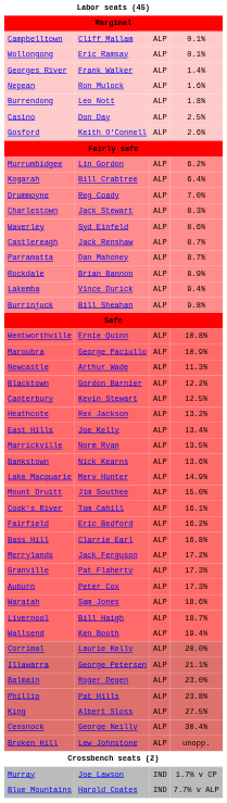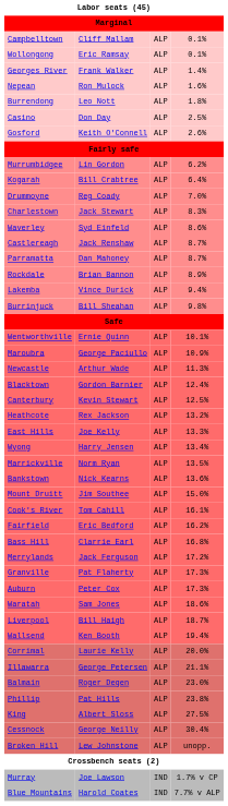 <table class="toccolours" cellpadding="5" cellspacing="0" style="float:left; margin-right:.5em; margin-top:.4em; font-size:90%;">
 <tr>
 <td COLSPAN=4 align="center"><strong>Labor seats (45)</strong></td>
 </tr>
 <tr>
 <td COLSPAN=4 align="center" bgcolor="red"><span><strong>Marginal</strong></span></td>
 </tr>
 <tr>
 <td align="left" bgcolor="FFCACA"><a href='#'>Campbelltown</a></td>
 <td align="left" bgcolor="FFCACA"><a href='#'>Cliff Mallam</a></td>
 <td align="left" bgcolor="FFCACA">ALP</td>
 <td align="center" bgcolor="FFCACA">0.1%</td>
 </tr>
 <tr>
 <td align="left" bgcolor="FFCACA"><a href='#'>Wollongong</a></td>
 <td align="left" bgcolor="FFCACA"><a href='#'>Eric Ramsay</a></td>
 <td align="left" bgcolor="FFCACA">ALP</td>
 <td align="center" bgcolor="FFCACA">0.1%</td>
 </tr>
 <tr>
 <td align="left" bgcolor="FFCACA"><a href='#'>Georges River</a></td>
 <td align="left" bgcolor="FFCACA"><a href='#'>Frank Walker</a></td>
 <td align="left" bgcolor="FFCACA">ALP</td>
 <td align="center" bgcolor="FFCACA">1.4%</td>
 </tr>
 <tr>
 <td align="left" bgcolor="FFCACA"><a href='#'>Nepean</a></td>
 <td align="left" bgcolor="FFCACA"><a href='#'>Ron Mulock</a></td>
 <td align="left" bgcolor="FFCACA">ALP</td>
 <td align="center" bgcolor="FFCACA">1.6%</td>
 </tr>
 <tr>
 <td align="left" bgcolor="FFCACA"><a href='#'>Burrendong</a></td>
 <td align="left" bgcolor="FFCACA"><a href='#'>Leo Nott</a></td>
 <td align="left" bgcolor="FFCACA">ALP</td>
 <td align="center" bgcolor="FFCACA">1.8%</td>
 </tr>
 <tr>
 <td align="left" bgcolor="FFCACA"><a href='#'>Casino</a></td>
 <td align="left" bgcolor="FFCACA"><a href='#'>Don Day</a></td>
 <td align="left" bgcolor="FFCACA">ALP</td>
 <td align="center" bgcolor="FFCACA">2.5%</td>
 </tr>
 <tr>
 <td align="left" bgcolor="FFCACA"><a href='#'>Gosford</a></td>
 <td align="left" bgcolor="FFCACA"><a href='#'>Keith O'Connell</a></td>
 <td align="left" bgcolor="FFCACA">ALP</td>
 <td align="center" bgcolor="FFCACA">2.6%</td>
 </tr>
 <tr>
 <td COLSPAN=4 align="center" bgcolor="red"><span><strong>Fairly safe</strong></span></td>
 </tr>
 <tr>
 <td align="left" bgcolor="FF8D8D"><a href='#'>Murrumbidgee</a></td>
 <td align="left" bgcolor="FF8D8D"><a href='#'>Lin Gordon</a></td>
 <td align="left" bgcolor="FF8D8D">ALP</td>
 <td align="center" bgcolor="FF8D8D">6.2%</td>
 </tr>
 <tr>
 <td align="left" bgcolor="FF8D8D"><a href='#'>Kogarah</a></td>
 <td align="left" bgcolor="FF8D8D"><a href='#'>Bill Crabtree</a></td>
 <td align="left" bgcolor="FF8D8D">ALP</td>
 <td align="center" bgcolor="FF8D8D">6.4%</td>
 </tr>
 <tr>
 <td align="left" bgcolor="FF8D8D"><a href='#'>Drummoyne</a></td>
 <td align="left" bgcolor="FF8D8D"><a href='#'>Reg Coady</a></td>
 <td align="left" bgcolor="FF8D8D">ALP</td>
 <td align="center" bgcolor="FF8D8D">7.0%</td>
 </tr>
 <tr>
 <td align="left" bgcolor="FF8D8D"><a href='#'>Charlestown</a></td>
 <td align="left" bgcolor="FF8D8D"><a href='#'>Jack Stewart</a></td>
 <td align="left" bgcolor="FF8D8D">ALP</td>
 <td align="center" bgcolor="FF8D8D">8.3%</td>
 </tr>
 <tr>
 <td align="left" bgcolor="FF8D8D"><a href='#'>Waverley</a></td>
 <td align="left" bgcolor="FF8D8D"><a href='#'>Syd Einfeld</a></td>
 <td align="left" bgcolor="FF8D8D">ALP</td>
 <td align="center" bgcolor="FF8D8D">8.6%</td>
 </tr>
 <tr>
 <td align="left" bgcolor="FF8D8D"><a href='#'>Castlereagh</a></td>
 <td align="left" bgcolor="FF8D8D"><a href='#'>Jack Renshaw</a></td>
 <td align="left" bgcolor="FF8D8D">ALP</td>
 <td align="center" bgcolor="FF8D8D">8.7%</td>
 </tr>
 <tr>
 <td align="left" bgcolor="FF8D8D"><a href='#'>Parramatta</a></td>
 <td align="left" bgcolor="FF8D8D"><a href='#'>Dan Mahoney</a></td>
 <td align="left" bgcolor="FF8D8D">ALP</td>
 <td align="center" bgcolor="FF8D8D">8.7%</td>
 </tr>
 <tr>
 <td align="left" bgcolor="FF8D8D"><a href='#'>Rockdale</a></td>
 <td align="left" bgcolor="FF8D8D"><a href='#'>Brian Bannon</a></td>
 <td align="left" bgcolor="FF8D8D">ALP</td>
 <td align="center" bgcolor="FF8D8D">8.9%</td>
 </tr>
 <tr>
 <td align="left" bgcolor="FF8D8D"><a href='#'>Lakemba</a></td>
 <td align="left" bgcolor="FF8D8D"><a href='#'>Vince Durick</a></td>
 <td align="left" bgcolor="FF8D8D">ALP</td>
 <td align="center" bgcolor="FF8D8D">9.4%</td>
 </tr>
 <tr>
 <td align="left" bgcolor="FF8D8D"><a href='#'>Burrinjuck</a></td>
 <td align="left" bgcolor="FF8D8D"><a href='#'>Bill Sheahan</a></td>
 <td align="left" bgcolor="FF8D8D">ALP</td>
 <td align="center" bgcolor="FF8D8D">9.8%</td>
 </tr>
 <tr>
 <td COLSPAN=4 align="center" bgcolor="red"><span><strong>Safe</strong></span></td>
 </tr>
 <tr>
 <td align="left" bgcolor="FF6B6B"><a href='#'>Wentworthville</a></td>
 <td align="left" bgcolor="FF6B6B"><a href='#'>Ernie Quinn</a></td>
 <td align="left" bgcolor="FF6B6B">ALP</td>
-<td align="center" bgcolor="FF6B6B">10.8%</td>
+<td align="center" bgcolor="FF6B6B">10.1%</td>
 </tr>
 <tr>
 <td align="left" bgcolor="FF6B6B"><a href='#'>Maroubra</a></td>
 <td align="left" bgcolor="FF6B6B"><a href='#'>George Paciullo</a></td>
 <td align="left" bgcolor="FF6B6B">ALP</td>
 <td align="center" bgcolor="FF6B6B">10.9%</td>
 </tr>
 <tr>
 <td align="left" bgcolor="FF6B6B"><a href='#'>Newcastle</a></td>
 <td align="left" bgcolor="FF6B6B"><a href='#'>Arthur Wade</a></td>
 <td align="left" bgcolor="FF6B6B">ALP</td>
 <td align="center" bgcolor="FF6B6B">11.3%</td>
 </tr>
 <tr>
 <td align="left" bgcolor="FF6B6B"><a href='#'>Blacktown</a></td>
 <td align="left" bgcolor="FF6B6B"><a href='#'>Gordon Barnier</a></td>
 <td align="left" bgcolor="FF6B6B">ALP</td>
-<td align="center" bgcolor="FF6B6B">12.2%</td>
+<td align="center" bgcolor="FF6B6B">12.4%</td>
 </tr>
 <tr>
 <td align="left" bgcolor="FF6B6B"><a href='#'>Canterbury</a></td>
 <td align="left" bgcolor="FF6B6B"><a href='#'>Kevin Stewart</a></td>
 <td align="left" bgcolor="FF6B6B">ALP</td>
 <td align="center" bgcolor="FF6B6B">12.5%</td>
 </tr>
 <tr>
 <td align="left" bgcolor="FF6B6B"><a href='#'>Heathcote</a></td>
 <td align="left" bgcolor="FF6B6B"><a href='#'>Rex Jackson</a></td>
 <td align="left" bgcolor="FF6B6B">ALP</td>
 <td align="center" bgcolor="FF6B6B">13.2%</td>
 </tr>
 <tr>
 <td align="left" bgcolor="FF6B6B"><a href='#'>East Hills</a></td>
 <td align="left" bgcolor="FF6B6B"><a href='#'>Joe Kelly</a></td>
 <td align="left" bgcolor="FF6B6B">ALP</td>
+<td align="center" bgcolor="FF6B6B">13.3%</td>
+</tr>
+<tr>
+<td align="left" bgcolor="FF6B6B"><a href='#'>Wyong</a></td>
+<td align="left" bgcolor="FF6B6B"><a href='#'>Harry Jensen</a></td>
+<td align="left" bgcolor="FF6B6B">ALP</td>
 <td align="center" bgcolor="FF6B6B">13.4%</td>
 </tr>
 <tr>
 <td align="left" bgcolor="FF6B6B"><a href='#'>Marrickville</a></td>
 <td align="left" bgcolor="FF6B6B"><a href='#'>Norm Ryan</a></td>
 <td align="left" bgcolor="FF6B6B">ALP</td>
 <td align="center" bgcolor="FF6B6B">13.5%</td>
 </tr>
 <tr>
 <td align="left" bgcolor="FF6B6B"><a href='#'>Bankstown</a></td>
 <td align="left" bgcolor="FF6B6B"><a href='#'>Nick Kearns</a></td>
 <td align="left" bgcolor="FF6B6B">ALP</td>
 <td align="center" bgcolor="FF6B6B">13.6%</td>
-</tr>
-<tr>
-<td align="left" bgcolor="FF6B6B"><a href='#'>Lake Macquarie</a></td>
-<td align="left" bgcolor="FF6B6B"><a href='#'>Merv Hunter</a></td>
-<td align="left" bgcolor="FF6B6B">ALP</td>
-<td align="center" bgcolor="FF6B6B">14.9%</td>
 </tr>
 <tr>
 <td align="left" bgcolor="FF6B6B"><a href='#'>Mount Druitt</a></td>
 <td align="left" bgcolor="FF6B6B"><a href='#'>Jim Southee</a></td>
 <td align="left" bgcolor="FF6B6B">ALP</td>
 <td align="center" bgcolor="FF6B6B">15.0%</td>
 </tr>
 <tr>
 <td align="left" bgcolor="FF6B6B"><a href='#'>Cook's River</a></td>
 <td align="left" bgcolor="FF6B6B"><a href='#'>Tom Cahill</a></td>
 <td align="left" bgcolor="FF6B6B">ALP</td>
 <td align="center" bgcolor="FF6B6B">16.1%</td>
 </tr>
 <tr>
 <td align="left" bgcolor="FF6B6B"><a href='#'>Fairfield</a></td>
 <td align="left" bgcolor="FF6B6B"><a href='#'>Eric Bedford</a></td>
 <td align="left" bgcolor="FF6B6B">ALP</td>
 <td align="center" bgcolor="FF6B6B">16.2%</td>
 </tr>
 <tr>
 <td align="left" bgcolor="FF6B6B"><a href='#'>Bass Hill</a></td>
 <td align="left" bgcolor="FF6B6B"><a href='#'>Clarrie Earl</a></td>
 <td align="left" bgcolor="FF6B6B">ALP</td>
 <td align="center" bgcolor="FF6B6B">16.8%</td>
 </tr>
 <tr>
 <td align="left" bgcolor="FF6B6B"><a href='#'>Merrylands</a></td>
 <td align="left" bgcolor="FF6B6B"><a href='#'>Jack Ferguson</a></td>
 <td align="left" bgcolor="FF6B6B">ALP</td>
 <td align="center" bgcolor="FF6B6B">17.2%</td>
 </tr>
 <tr>
 <td align="left" bgcolor="FF6B6B"><a href='#'>Granville</a></td>
 <td align="left" bgcolor="FF6B6B"><a href='#'>Pat Flaherty</a></td>
 <td align="left" bgcolor="FF6B6B">ALP</td>
 <td align="center" bgcolor="FF6B6B">17.3%</td>
 </tr>
 <tr>
 <td align="left" bgcolor="FF6B6B"><a href='#'>Auburn</a></td>
 <td align="left" bgcolor="FF6B6B"><a href='#'>Peter Cox</a></td>
 <td align="left" bgcolor="FF6B6B">ALP</td>
 <td align="center" bgcolor="FF6B6B">17.3%</td>
 </tr>
 <tr>
 <td align="left" bgcolor="FF6B6B"><a href='#'>Waratah</a></td>
 <td align="left" bgcolor="FF6B6B"><a href='#'>Sam Jones</a></td>
 <td align="left" bgcolor="FF6B6B">ALP</td>
 <td align="center" bgcolor="FF6B6B">18.6%</td>
 </tr>
 <tr>
 <td align="left" bgcolor="FF6B6B"><a href='#'>Liverpool</a></td>
 <td align="left" bgcolor="FF6B6B"><a href='#'>Bill Haigh</a></td>
 <td align="left" bgcolor="FF6B6B">ALP</td>
 <td align="center" bgcolor="FF6B6B">18.7%</td>
 </tr>
 <tr>
 <td align="left" bgcolor="FF6B6B"><a href='#'>Wallsend</a></td>
 <td align="left" bgcolor="FF6B6B"><a href='#'>Ken Booth</a></td>
 <td align="left" bgcolor="FF6B6B">ALP</td>
 <td align="center" bgcolor="FF6B6B">19.4%</td>
 </tr>
 <tr>
 <td align="left" bgcolor="DF716D"><a href='#'>Corrimal</a></td>
 <td align="left" bgcolor="DF716D"><a href='#'>Laurie Kelly</a></td>
 <td align="left" bgcolor="DF716D">ALP</td>
 <td align="center" bgcolor="DF716D">20.0%</td>
 </tr>
 <tr>
 <td align="left" bgcolor="DF716D"><a href='#'>Illawarra</a></td>
 <td align="left" bgcolor="DF716D"><a href='#'>George Petersen</a></td>
 <td align="left" bgcolor="DF716D">ALP</td>
 <td align="center" bgcolor="DF716D">21.1%</td>
 </tr>
 <tr>
 <td align="left" bgcolor="DF716D"><a href='#'>Balmain</a></td>
 <td align="left" bgcolor="DF716D"><a href='#'>Roger Degen</a></td>
 <td align="left" bgcolor="DF716D">ALP</td>
 <td align="center" bgcolor="DF716D">23.0%</td>
 </tr>
 <tr>
 <td align="left" bgcolor="DF716D"><a href='#'>Phillip</a></td>
 <td align="left" bgcolor="DF716D"><a href='#'>Pat Hills</a></td>
 <td align="left" bgcolor="DF716D">ALP</td>
 <td align="center" bgcolor="DF716D">23.8%</td>
 </tr>
 <tr>
 <td align="left" bgcolor="DF716D"><a href='#'>King</a></td>
 <td align="left" bgcolor="DF716D"><a href='#'>Albert Sloss</a></td>
 <td align="left" bgcolor="DF716D">ALP</td>
 <td align="center" bgcolor="DF716D">27.5%</td>
 </tr>
 <tr>
 <td align="left" bgcolor="DF716D"><a href='#'>Cessnock</a></td>
 <td align="left" bgcolor="DF716D"><a href='#'>George Neilly</a></td>
 <td align="left" bgcolor="DF716D">ALP</td>
 <td align="center" bgcolor="DF716D">30.4%</td>
 </tr>
 <tr>
 <td align="left" bgcolor="DF716D"><a href='#'>Broken Hill</a></td>
 <td align="left" bgcolor="DF716D"><a href='#'>Lew Johnstone</a></td>
 <td align="left" bgcolor="DF716D">ALP</td>
 <td align="center" bgcolor="DF716D">unopp.</td>
 </tr>
 <tr>
 <td COLSPAN=4 align="center"><strong>Crossbench seats (2)</strong></td>
 </tr>
 <tr>
 <td align="left" bgcolor="BBBBBB"><a href='#'>Murray</a></td>
 <td align="left" bgcolor="BBBBBB"><a href='#'>Joe Lawson</a></td>
 <td align="left" bgcolor="BBBBBB">IND</td>
 <td align="center" bgcolor="BBBBBB">1.7% v CP</td>
 </tr>
 <tr>
 <td align="left" bgcolor="BBBBBB"><a href='#'>Blue Mountains</a></td>
 <td align="left" bgcolor="BBBBBB"><a href='#'>Harold Coates</a></td>
 <td align="left" bgcolor="BBBBBB">IND</td>
 <td align="center" bgcolor="BBBBBB">7.7% v ALP</td>
 </tr>
 <tr>
 </tr>
 </table>
